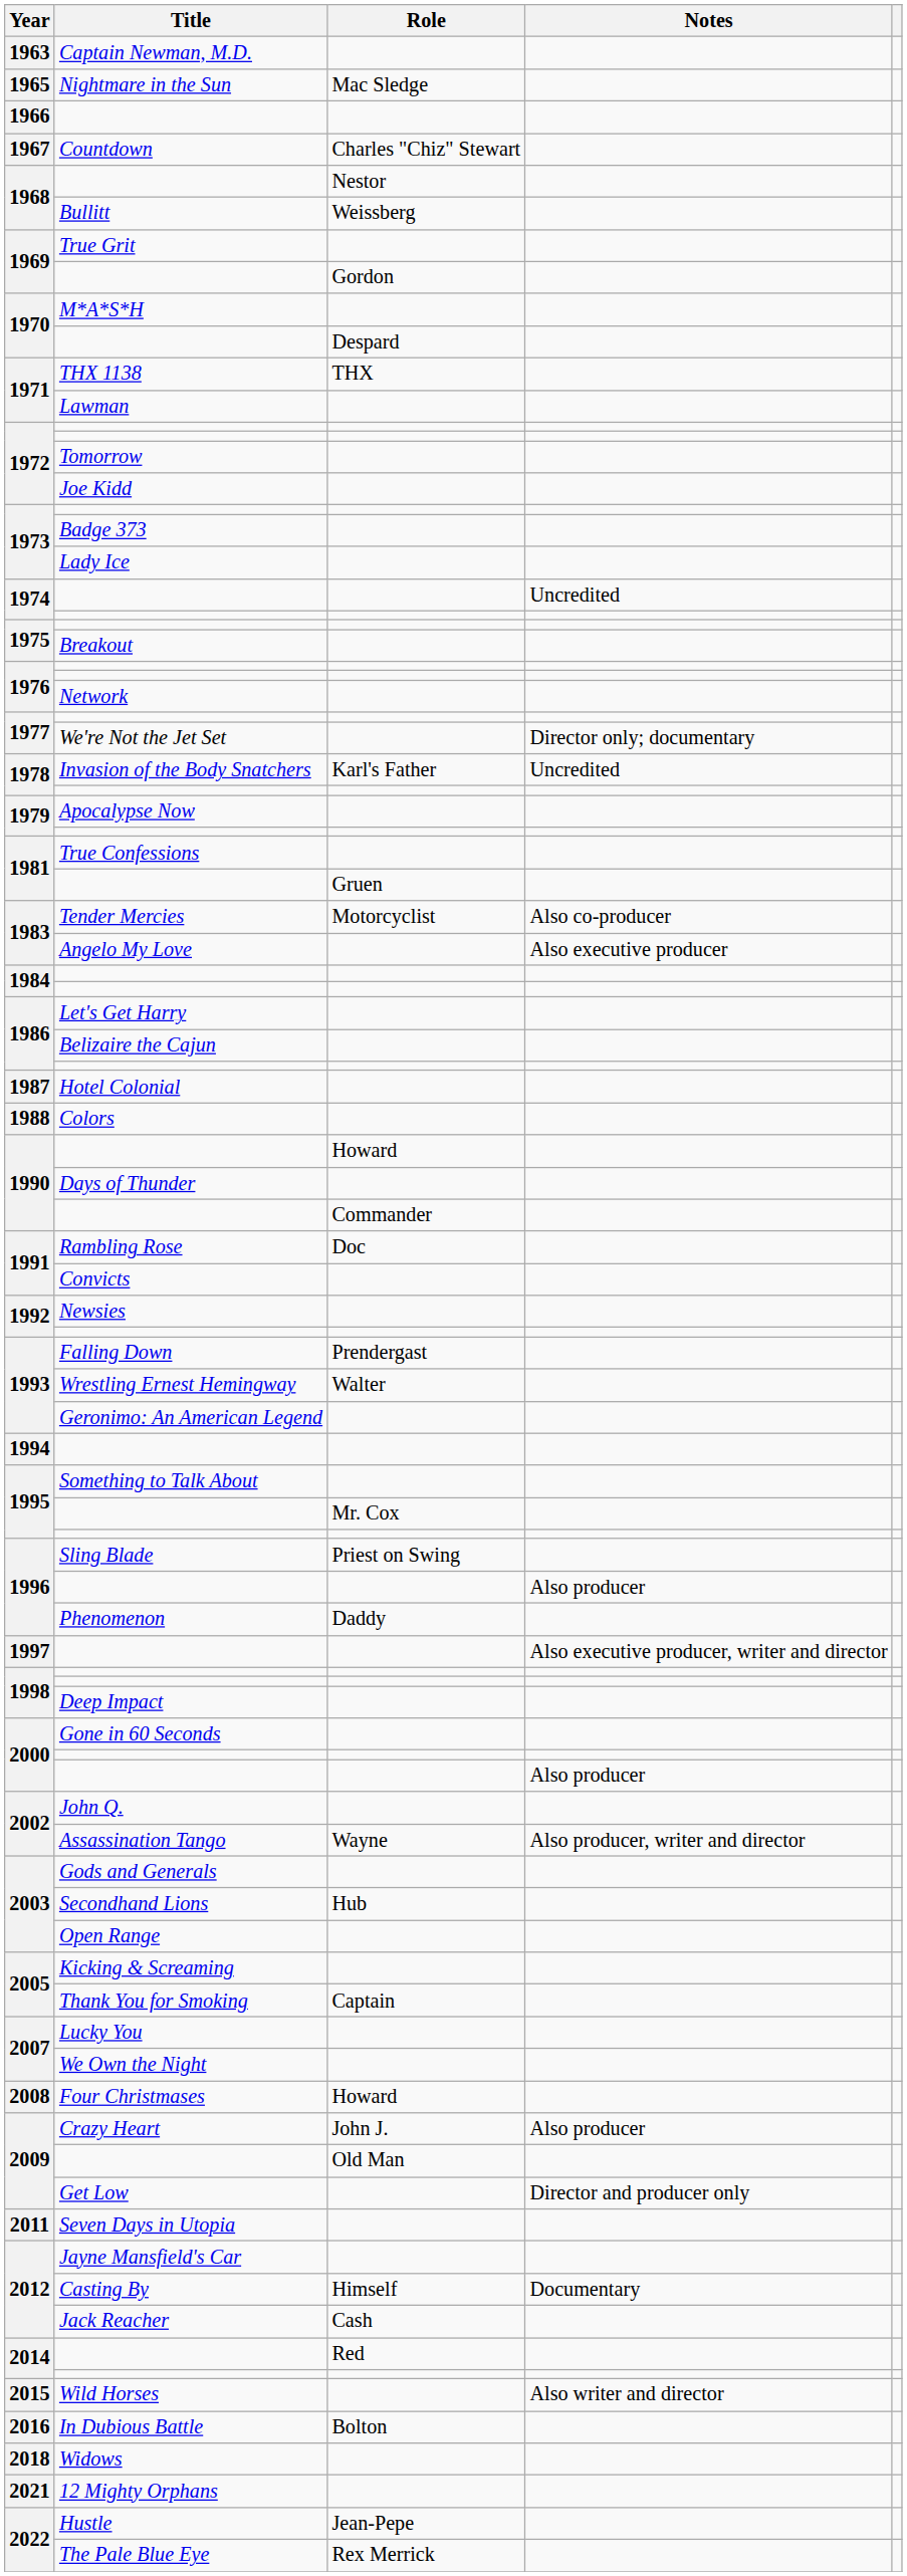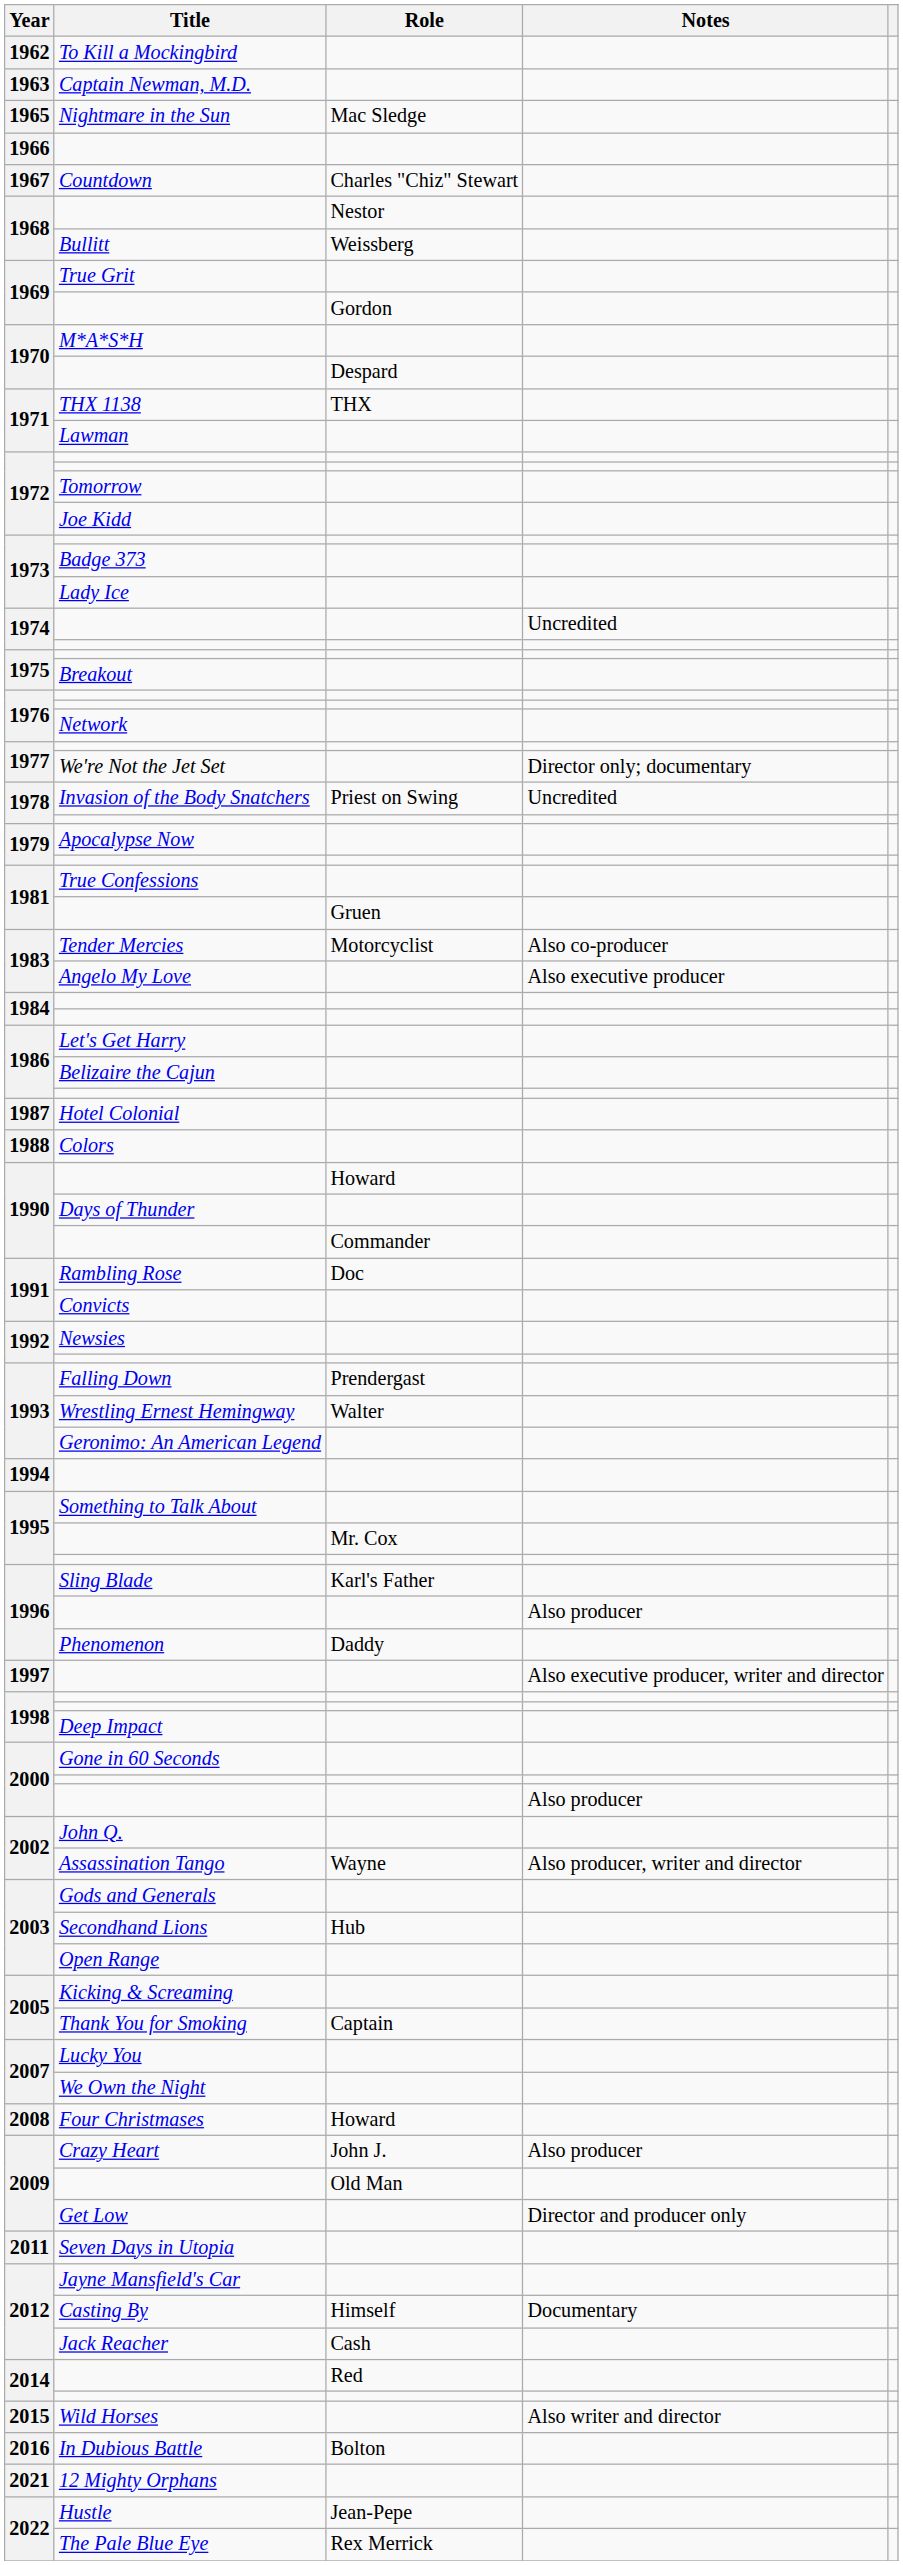 <table class="wikitable plainrowheaders sortable" style="margin-right: 0;">
 <tr>
 <th scope="col">Year</th>
 <th scope="col">Title</th>
 <th scope="col">Role</th>
 <th scope="col" class="unsortable">Notes</th>
 <th scope="col" class="unsortable"></th>
+</tr>
+<tr>
+<th scope="row">1962</th>
+<td><em><a href='#'>To Kill a Mockingbird</a></em></td>
+<td></td>
+<td></td>
+<td style="text-align: center;"></td>
 </tr>
 <tr>
 <th scope="row">1963</th>
 <td><em><a href='#'>Captain Newman, M.D.</a></em></td>
 <td></td>
 <td></td>
 <td style="text-align: center;"></td>
 </tr>
 <tr>
 <th scope="row">1965</th>
 <td><em><a href='#'>Nightmare in the Sun</a></em></td>
 <td>Mac Sledge</td>
 <td></td>
 <td style="text-align: center;"></td>
 </tr>
 <tr>
 <th scope="row">1966</th>
 <td><em></em></td>
 <td></td>
 <td></td>
 <td style="text-align: center;"></td>
 </tr>
 <tr>
 <th scope="row">1967</th>
 <td><em><a href='#'>Countdown</a></em></td>
 <td>Charles "Chiz" Stewart</td>
 <td></td>
 <td style="text-align: center;"></td>
 </tr>
 <tr>
 <th rowspan="2" scope="row">1968</th>
 <td><em></em></td>
 <td>Nestor</td>
 <td></td>
 <td style="text-align: center;"></td>
 </tr>
 <tr>
 <td><em><a href='#'>Bullitt</a></em></td>
 <td>Weissberg</td>
 <td></td>
 <td style="text-align: center;"></td>
 </tr>
 <tr>
 <th rowspan="2" scope="row">1969</th>
 <td><em><a href='#'>True Grit</a></em></td>
 <td></td>
 <td></td>
 <td style="text-align: center;"></td>
 </tr>
 <tr>
 <td><em></em></td>
 <td>Gordon</td>
 <td></td>
 <td style="text-align: center;"></td>
 </tr>
 <tr>
 <th rowspan="2" scope="row">1970</th>
 <td><em><a href='#'>M*A*S*H</a></em></td>
 <td></td>
 <td></td>
 <td style="text-align: center;"></td>
 </tr>
 <tr>
 <td><em></em></td>
 <td>Despard</td>
 <td></td>
 <td style="text-align: center;"></td>
 </tr>
 <tr>
 <th rowspan="2" scope="row">1971</th>
 <td><em><a href='#'>THX 1138</a></em></td>
 <td>THX</td>
 <td></td>
 <td style="text-align: center;"></td>
 </tr>
 <tr>
 <td><em><a href='#'>Lawman</a></em></td>
 <td></td>
 <td></td>
 <td style="text-align: center;"></td>
 </tr>
 <tr>
 <th rowspan="4" scope="row">1972</th>
 <td><em></em></td>
 <td></td>
 <td></td>
 <td style="text-align: center;"></td>
 </tr>
 <tr>
 <td><em></em></td>
 <td></td>
 <td></td>
 <td style="text-align: center;"></td>
 </tr>
 <tr>
 <td><em><a href='#'>Tomorrow</a></em></td>
 <td></td>
 <td></td>
 <td style="text-align: center;"></td>
 </tr>
 <tr>
 <td><em><a href='#'>Joe Kidd</a></em></td>
 <td></td>
 <td></td>
 <td style="text-align: center;"></td>
 </tr>
 <tr>
 <th rowspan="3" scope="row">1973</th>
 <td><em></em></td>
 <td></td>
 <td></td>
 <td style="text-align: center;"></td>
 </tr>
 <tr>
 <td><em><a href='#'>Badge 373</a></em></td>
 <td></td>
 <td></td>
 <td style="text-align: center;"></td>
 </tr>
 <tr>
 <td><em><a href='#'>Lady Ice</a></em></td>
 <td></td>
 <td></td>
 <td style="text-align: center;"></td>
 </tr>
 <tr>
 <th rowspan="2" scope="row">1974</th>
 <td><em></em></td>
 <td></td>
 <td>Uncredited</td>
 <td style="text-align: center;"></td>
 </tr>
 <tr>
 <td><em></em></td>
 <td></td>
 <td></td>
 <td style="text-align: center;"></td>
 </tr>
 <tr>
 <th rowspan="2" scope="row">1975</th>
 <td><em></em></td>
 <td></td>
 <td></td>
 <td style="text-align: center;"></td>
 </tr>
 <tr>
 <td><em><a href='#'>Breakout</a></em></td>
 <td></td>
 <td></td>
 <td style="text-align: center;"></td>
 </tr>
 <tr>
 <th rowspan="3" scope="row">1976</th>
 <td><em></em></td>
 <td></td>
 <td></td>
 <td style="text-align: center;"></td>
 </tr>
 <tr>
 <td><em></em></td>
 <td></td>
 <td></td>
 <td style="text-align: center;"></td>
 </tr>
 <tr>
 <td><em><a href='#'>Network</a></em></td>
 <td></td>
 <td></td>
 <td style="text-align: center;"></td>
 </tr>
 <tr>
 <th rowspan="2" scope="row">1977</th>
 <td><em></em></td>
 <td></td>
 <td></td>
 <td style="text-align: center;"></td>
 </tr>
 <tr>
 <td><em>We're Not the Jet Set</em></td>
 <td></td>
 <td>Director only; documentary</td>
 <td style="text-align: center;"></td>
 </tr>
 <tr>
 <th rowspan="2" scope="row">1978</th>
 <td><em><a href='#'>Invasion of the Body Snatchers</a></em></td>
-<td>Karl's Father</td>
+<td>Priest on Swing</td>
 <td>Uncredited</td>
 <td style="text-align: center;"></td>
 </tr>
 <tr>
 <td><em></em></td>
 <td></td>
 <td></td>
 <td style="text-align: center;"></td>
 </tr>
 <tr>
 <th rowspan="2" scope="row">1979</th>
 <td><em><a href='#'>Apocalypse Now</a></em></td>
 <td></td>
 <td></td>
 <td style="text-align: center;"></td>
 </tr>
 <tr>
 <td><em></em></td>
 <td></td>
 <td></td>
 <td style="text-align: center;"></td>
 </tr>
 <tr>
 <th rowspan="2" scope="row">1981</th>
 <td><em><a href='#'>True Confessions</a></em></td>
 <td></td>
 <td></td>
 <td style="text-align: center;"></td>
 </tr>
 <tr>
 <td><em></em></td>
 <td>Gruen</td>
 <td></td>
 <td style="text-align: center;"></td>
 </tr>
 <tr>
 <th rowspan="2" scope="row">1983</th>
 <td><em><a href='#'>Tender Mercies</a></em></td>
 <td>Motorcyclist</td>
 <td>Also co-producer</td>
 <td style="text-align: center;"></td>
 </tr>
 <tr>
 <td><em><a href='#'>Angelo My Love</a></em></td>
 <td></td>
 <td>Also executive producer</td>
 <td style="text-align: center;"></td>
 </tr>
 <tr>
 <th rowspan="2" scope="row">1984</th>
 <td><em></em></td>
 <td></td>
 <td></td>
 <td style="text-align: center;"></td>
 </tr>
 <tr>
 <td><em></em></td>
 <td></td>
 <td></td>
 <td style="text-align: center;"></td>
 </tr>
 <tr>
 <th rowspan="3" scope="row">1986</th>
 <td><em><a href='#'>Let's Get Harry</a></em></td>
 <td></td>
 <td></td>
 <td style="text-align: center;"></td>
 </tr>
 <tr>
 <td><em><a href='#'>Belizaire the Cajun</a></em></td>
 <td></td>
 <td></td>
 <td style="text-align: center;"></td>
 </tr>
 <tr>
 <td><em></em></td>
 <td></td>
 <td></td>
 <td style="text-align: center;"></td>
 </tr>
 <tr>
 <th scope="row">1987</th>
 <td><em><a href='#'>Hotel Colonial</a></em></td>
 <td></td>
 <td></td>
 <td style="text-align: center;"></td>
 </tr>
 <tr>
 <th scope="row">1988</th>
 <td><em><a href='#'>Colors</a></em></td>
 <td></td>
 <td></td>
 <td style="text-align: center;"></td>
 </tr>
 <tr>
 <th rowspan="3" scope="row">1990</th>
 <td><em></em></td>
 <td>Howard</td>
 <td></td>
 <td style="text-align: center;"></td>
 </tr>
 <tr>
 <td><em><a href='#'>Days of Thunder</a></em></td>
 <td></td>
 <td></td>
 <td style="text-align: center;"></td>
 </tr>
 <tr>
 <td><em></em></td>
 <td>Commander</td>
 <td></td>
 <td style="text-align: center;"></td>
 </tr>
 <tr>
 <th rowspan="2" scope="row">1991</th>
 <td><em><a href='#'>Rambling Rose</a></em></td>
 <td>Doc</td>
 <td></td>
 <td style="text-align: center;"></td>
 </tr>
 <tr>
 <td><em><a href='#'>Convicts</a></em></td>
 <td></td>
 <td></td>
 <td style="text-align: center;"></td>
 </tr>
 <tr>
 <th rowspan="2" scope="row">1992</th>
 <td><em><a href='#'>Newsies</a></em></td>
 <td></td>
 <td></td>
 <td style="text-align: center;"></td>
 </tr>
 <tr>
 <td><em></em></td>
 <td></td>
 <td></td>
 <td style="text-align: center;"></td>
 </tr>
 <tr>
 <th rowspan="3" scope="row">1993</th>
 <td><em><a href='#'>Falling Down</a></em></td>
 <td>Prendergast</td>
 <td></td>
 <td style="text-align: center;"></td>
 </tr>
 <tr>
 <td><em><a href='#'>Wrestling Ernest Hemingway</a></em></td>
 <td>Walter</td>
 <td></td>
 <td style="text-align: center;"></td>
 </tr>
 <tr>
 <td><em><a href='#'>Geronimo: An American Legend</a></em></td>
 <td></td>
 <td></td>
 <td style="text-align: center;"></td>
 </tr>
 <tr>
 <th scope="row">1994</th>
 <td><em></em></td>
 <td></td>
 <td></td>
 <td style="text-align: center;"></td>
 </tr>
 <tr>
 <th rowspan="3" scope="row">1995</th>
 <td><em><a href='#'>Something to Talk About</a></em></td>
 <td></td>
 <td></td>
 <td style="text-align: center;"></td>
 </tr>
 <tr>
 <td><em></em></td>
 <td>Mr. Cox</td>
 <td></td>
 <td style="text-align: center;"></td>
 </tr>
 <tr>
 <td><em></em></td>
 <td></td>
 <td></td>
 <td style="text-align: center;"></td>
 </tr>
 <tr>
 <th rowspan="3" scope="row">1996</th>
 <td><em><a href='#'>Sling Blade</a></em></td>
-<td>Priest on Swing</td>
+<td>Karl's Father</td>
 <td></td>
 <td style="text-align: center;"></td>
 </tr>
 <tr>
 <td><em></em></td>
 <td></td>
 <td>Also producer</td>
 <td style="text-align: center;"></td>
 </tr>
 <tr>
 <td><em><a href='#'>Phenomenon</a></em></td>
 <td>Daddy</td>
 <td></td>
 <td style="text-align: center;"></td>
 </tr>
 <tr>
 <th scope="row">1997</th>
 <td><em></em></td>
 <td></td>
 <td>Also executive producer, writer and director</td>
 <td style="text-align: center;"></td>
 </tr>
 <tr>
 <th rowspan="3" scope="row">1998</th>
 <td><em></em></td>
 <td></td>
 <td></td>
 <td style="text-align: center;"></td>
 </tr>
 <tr>
 <td><em></em></td>
 <td></td>
 <td></td>
 <td style="text-align: center;"></td>
 </tr>
 <tr>
 <td><em><a href='#'>Deep Impact</a></em></td>
 <td></td>
 <td></td>
 <td style="text-align: center;"></td>
 </tr>
 <tr>
 <th rowspan="3" scope="row">2000</th>
 <td><em><a href='#'>Gone in 60 Seconds</a></em></td>
 <td></td>
 <td></td>
 <td style="text-align: center;"></td>
 </tr>
 <tr>
 <td><em></em></td>
 <td></td>
 <td></td>
 <td style="text-align: center;"></td>
 </tr>
 <tr>
 <td><em></em></td>
 <td></td>
 <td>Also producer</td>
 <td style="text-align: center;"></td>
 </tr>
 <tr>
 <th rowspan="2" scope="row">2002</th>
 <td><em><a href='#'>John Q.</a></em></td>
 <td></td>
 <td></td>
 <td style="text-align: center;"></td>
 </tr>
 <tr>
 <td><em><a href='#'>Assassination Tango</a></em></td>
 <td>Wayne</td>
 <td>Also producer, writer and director</td>
 <td style="text-align: center;"></td>
 </tr>
 <tr>
 <th rowspan="3" scope="row">2003</th>
 <td><em><a href='#'>Gods and Generals</a></em></td>
 <td></td>
 <td></td>
 <td style="text-align: center;"></td>
 </tr>
 <tr>
 <td><em><a href='#'>Secondhand Lions</a></em></td>
 <td>Hub</td>
 <td></td>
 <td style="text-align: center;"></td>
 </tr>
 <tr>
 <td><em><a href='#'>Open Range</a></em></td>
 <td></td>
 <td></td>
 <td style="text-align: center;"></td>
 </tr>
 <tr>
 <th rowspan="2" scope="row">2005</th>
 <td><em><a href='#'>Kicking & Screaming</a></em></td>
 <td></td>
 <td></td>
 <td style="text-align: center;"></td>
 </tr>
 <tr>
 <td><em><a href='#'>Thank You for Smoking</a></em></td>
 <td>Captain</td>
 <td></td>
 <td style="text-align: center;"></td>
 </tr>
 <tr>
 <th rowspan="2" scope="row">2007</th>
 <td><em><a href='#'>Lucky You</a></em></td>
 <td></td>
 <td></td>
 <td style="text-align: center;"></td>
 </tr>
 <tr>
 <td><em><a href='#'>We Own the Night</a></em></td>
 <td></td>
 <td></td>
 <td style="text-align: center;"></td>
 </tr>
 <tr>
 <th scope="row">2008</th>
 <td><em><a href='#'>Four Christmases</a></em></td>
 <td>Howard</td>
 <td></td>
 <td style="text-align: center;"></td>
 </tr>
 <tr>
 <th rowspan="3" scope="row">2009</th>
 <td><em><a href='#'>Crazy Heart</a></em></td>
 <td>John J.</td>
 <td>Also producer</td>
 <td style="text-align: center;"></td>
 </tr>
 <tr>
 <td><em></em></td>
 <td>Old Man</td>
 <td></td>
 <td style="text-align: center;"></td>
 </tr>
 <tr>
 <td><em><a href='#'>Get Low</a></em></td>
 <td></td>
 <td>Director and producer only</td>
 <td style="text-align: center;"></td>
 </tr>
 <tr>
 <th scope="row">2011</th>
 <td><em><a href='#'>Seven Days in Utopia</a></em></td>
 <td></td>
 <td></td>
 <td style="text-align: center;"></td>
 </tr>
 <tr>
 <th rowspan="3" scope="row">2012</th>
 <td><em><a href='#'>Jayne Mansfield's Car</a></em></td>
 <td></td>
 <td></td>
 <td style="text-align: center;"></td>
 </tr>
 <tr>
 <td><em><a href='#'>Casting By</a></em></td>
 <td>Himself</td>
 <td>Documentary</td>
 <td></td>
 </tr>
 <tr>
 <td><em><a href='#'>Jack Reacher</a></em></td>
 <td>Cash</td>
 <td></td>
 <td style="text-align: center;"></td>
 </tr>
 <tr>
 <th rowspan="2" scope="row">2014</th>
 <td><em></em></td>
 <td>Red</td>
 <td></td>
 <td style="text-align: center;"></td>
 </tr>
 <tr>
 <td><em></em></td>
 <td></td>
 <td></td>
 <td style="text-align: center;"></td>
 </tr>
 <tr>
 <th scope="row">2015</th>
 <td><em><a href='#'>Wild Horses</a></em></td>
 <td></td>
 <td>Also writer and director</td>
 <td style="text-align: center;"></td>
 </tr>
 <tr>
 <th scope="row">2016</th>
 <td><em><a href='#'>In Dubious Battle</a></em></td>
 <td>Bolton</td>
 <td></td>
 <td style="text-align: center;"></td>
 </tr>
 <tr>
-<th scope="row">2018</th>
-<td><em><a href='#'>Widows</a></em></td>
-<td></td>
-<td></td>
-<td style="text-align: center;"></td>
-</tr>
-<tr>
 <th scope="row">2021</th>
 <td><em><a href='#'>12 Mighty Orphans</a></em></td>
 <td></td>
 <td></td>
 <td style="text-align: center;"></td>
 </tr>
 <tr>
 <th rowspan="2" scope="row">2022</th>
 <td><em><a href='#'>Hustle</a></em></td>
 <td>Jean-Pepe</td>
 <td></td>
 <td style="text-align: center;"></td>
 </tr>
 <tr>
 <td><em><a href='#'>The Pale Blue Eye</a></em></td>
 <td>Rex Merrick</td>
 <td></td>
 <td style="text-align: center;"></td>
 </tr>
 <tr>
 </tr>
 </table>
